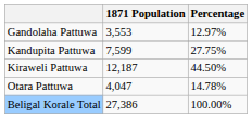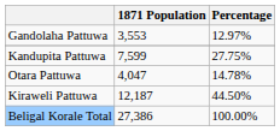 <table class="wikitable">
 <tr>
 <th></th>
 <th>1871 Population</th>
 <th>Percentage</th>
 </tr>
 <tr>
 <td>Gandolaha Pattuwa</td>
 <td>3,553</td>
 <td>12.97%</td>
 </tr>
 <tr>
 </tr>
 <tr>
 <td>Kandupita Pattuwa</td>
 <td>7,599</td>
 <td>27.75%</td>
 </tr>
 <tr>
+<td>Otara Pattuwa</td>
+<td>4,047</td>
+<td>14.78%</td>
+</tr>
+<tr>
 <td>Kiraweli Pattuwa</td>
 <td>12,187</td>
 <td>44.50%</td>
-</tr>
-<tr>
-<td>Otara Pattuwa</td>
-<td>4,047</td>
-<td>14.78%</td>
 </tr>
 <tr>
 <td align=left style="background: #99CCFF;">Beligal Korale Total</td>
 <td>27,386</td>
 <td>100.00%</td>
 </tr>
 </table>
